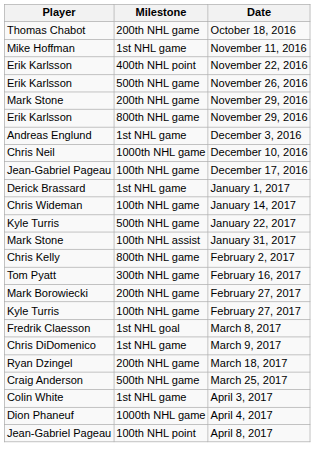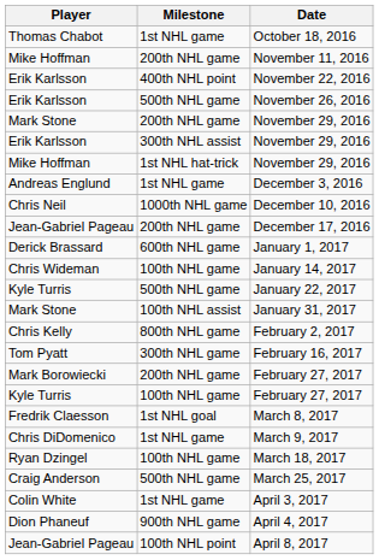 <table class="wikitable">
 <tr>
 <th>Player</th>
 <th>Milestone</th>
 <th>Date</th>
 </tr>
 <tr>
 <td>Thomas Chabot</td>
-<td>200th NHL game</td>
+<td>1st NHL game</td>
 <td>October 18, 2016</td>
 </tr>
 <tr>
 <td>Mike Hoffman</td>
-<td>1st NHL game</td>
+<td>200th NHL game</td>
 <td>November 11, 2016</td>
 </tr>
 <tr>
 <td>Erik Karlsson</td>
 <td>400th NHL point</td>
 <td>November 22, 2016</td>
 </tr>
 <tr>
 <td>Erik Karlsson</td>
 <td>500th NHL game</td>
 <td>November 26, 2016</td>
 </tr>
 <tr>
 <td>Mark Stone</td>
 <td>200th NHL game</td>
 <td>November 29, 2016</td>
 </tr>
 <tr>
 <td>Erik Karlsson</td>
-<td>800th NHL game</td>
+<td>300th NHL assist</td>
+<td>November 29, 2016</td>
+</tr>
+<tr>
+<td>Mike Hoffman</td>
+<td>1st NHL hat-trick</td>
 <td>November 29, 2016</td>
 </tr>
 <tr>
 <td>Andreas Englund</td>
 <td>1st NHL game</td>
 <td>December 3, 2016</td>
 </tr>
 <tr>
 <td>Chris Neil</td>
 <td>1000th NHL game</td>
 <td>December 10, 2016</td>
 </tr>
 <tr>
 <td>Jean-Gabriel Pageau</td>
-<td>100th NHL game</td>
+<td>200th NHL game</td>
 <td>December 17, 2016</td>
 </tr>
 <tr>
 <td>Derick Brassard</td>
-<td>1st NHL game</td>
+<td>600th NHL game</td>
 <td>January 1, 2017</td>
 </tr>
 <tr>
 <td>Chris Wideman</td>
 <td>100th NHL game</td>
 <td>January 14, 2017</td>
 </tr>
 <tr>
 <td>Kyle Turris</td>
 <td>500th NHL game</td>
 <td>January 22, 2017</td>
 </tr>
 <tr>
 <td>Mark Stone</td>
 <td>100th NHL assist</td>
 <td>January 31, 2017</td>
 </tr>
 <tr>
 <td>Chris Kelly</td>
 <td>800th NHL game</td>
 <td>February 2, 2017</td>
 </tr>
 <tr>
 <td>Tom Pyatt</td>
 <td>300th NHL game</td>
 <td>February 16, 2017</td>
 </tr>
 <tr>
 <td>Mark Borowiecki</td>
 <td>200th NHL game</td>
 <td>February 27, 2017</td>
 </tr>
 <tr>
 <td>Kyle Turris</td>
 <td>100th NHL game</td>
 <td>February 27, 2017</td>
 </tr>
 <tr>
 <td>Fredrik Claesson</td>
 <td>1st NHL goal</td>
 <td>March 8, 2017</td>
 </tr>
 <tr>
 <td>Chris DiDomenico</td>
 <td>1st NHL game</td>
 <td>March 9, 2017</td>
 </tr>
 <tr>
 <td>Ryan Dzingel</td>
-<td>200th NHL game</td>
+<td>100th NHL game</td>
 <td>March 18, 2017</td>
 </tr>
 <tr>
 <td>Craig Anderson</td>
 <td>500th NHL game</td>
 <td>March 25, 2017</td>
 </tr>
 <tr>
 <td>Colin White</td>
 <td>1st NHL game</td>
 <td>April 3, 2017</td>
 </tr>
 <tr>
 <td>Dion Phaneuf</td>
-<td>1000th NHL game</td>
+<td>900th NHL game</td>
 <td>April 4, 2017</td>
 </tr>
 <tr>
 <td>Jean-Gabriel Pageau</td>
 <td>100th NHL point</td>
 <td>April 8, 2017</td>
 </tr>
 </table>
